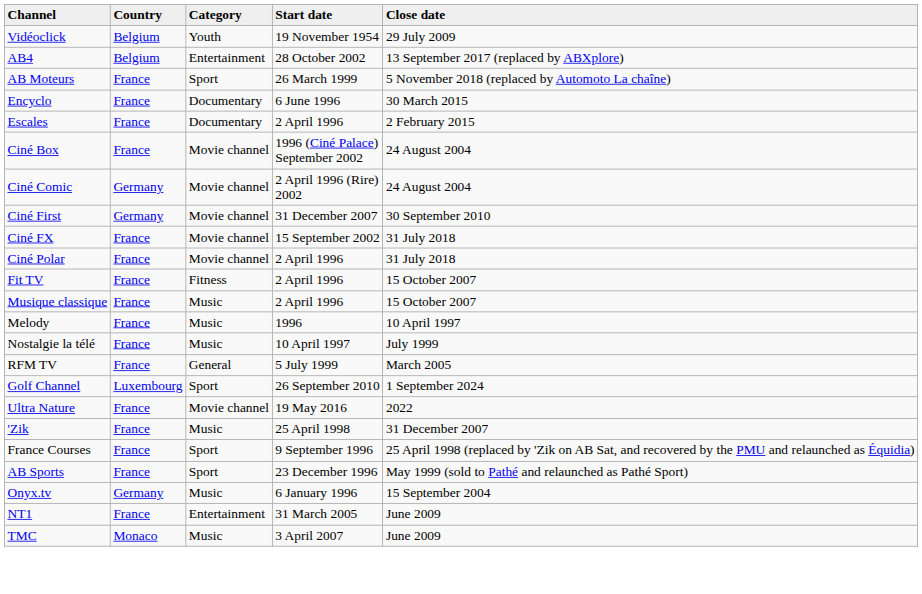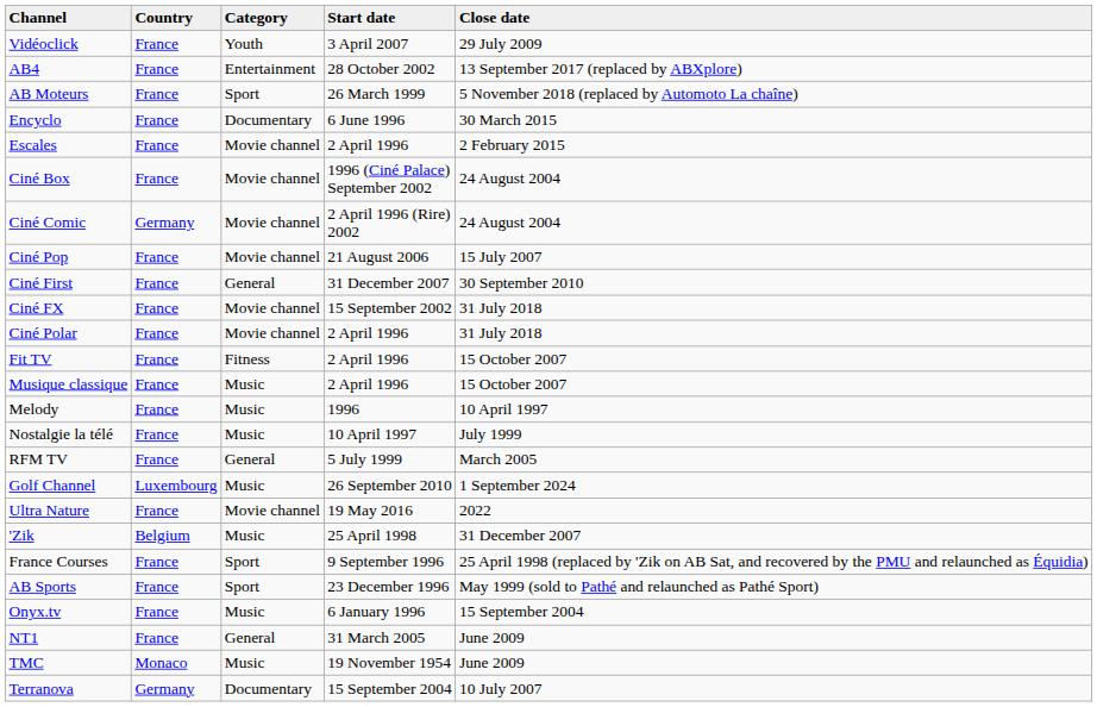 <table class="wikitable">
 <tr>
 <th style="background:#efefef; text-align:left;"><strong>Channel</strong></th>
 <th style="background:#efefef; text-align:left;"><strong>Country</strong></th>
 <th style="background:#efefef; text-align:left;"><strong>Category</strong></th>
 <th style="background:#efefef; text-align:left;"><strong>Start date</strong></th>
 <th style="background:#efefef; text-align:left;"><strong>Close date</strong></th>
 </tr>
 <tr>
 <td><a href='#'>Vidéoclick</a></td>
-<td><a href='#'>Belgium</a></td>
+<td><a href='#'>France</a></td>
 <td>Youth</td>
-<td>19 November 1954</td>
+<td>3 April 2007</td>
 <td>29 July 2009</td>
 </tr>
 <tr>
 <td><a href='#'>AB4</a></td>
-<td><a href='#'>Belgium</a></td>
+<td><a href='#'>France</a></td>
 <td>Entertainment</td>
 <td>28 October 2002</td>
 <td>13 September 2017 (replaced by <a href='#'>ABXplore</a>)</td>
 </tr>
 <tr>
 <td><a href='#'>AB Moteurs</a></td>
 <td><a href='#'>France</a></td>
 <td>Sport</td>
 <td>26 March 1999</td>
 <td>5 November 2018 (replaced by <a href='#'>Automoto La chaîne</a>)</td>
 </tr>
 <tr>
 <td><a href='#'>Encyclo</a></td>
 <td><a href='#'>France</a></td>
 <td>Documentary</td>
 <td>6 June 1996</td>
 <td>30 March 2015</td>
 </tr>
 <tr>
 <td><a href='#'>Escales</a></td>
 <td><a href='#'>France</a></td>
-<td>Documentary</td>
+<td>Movie channel</td>
 <td>2 April 1996</td>
 <td>2 February 2015</td>
 </tr>
 <tr>
 <td><a href='#'>Ciné Box</a></td>
 <td><a href='#'>France</a></td>
 <td>Movie channel</td>
 <td>1996 (<a href='#'>Ciné Palace</a>)<br> September 2002</td>
 <td>24 August 2004</td>
 </tr>
 <tr>
 <td><a href='#'>Ciné Comic</a></td>
 <td><a href='#'>Germany</a></td>
 <td>Movie channel</td>
 <td>2 April 1996 (Rire)<br> 2002</td>
 <td>24 August 2004</td>
 </tr>
 <tr>
+<td><a href='#'>Ciné Pop</a></td>
+<td><a href='#'>France</a></td>
+<td>Movie channel</td>
+<td>21 August 2006</td>
+<td>15 July 2007</td>
+</tr>
+<tr>
 <td><a href='#'>Ciné First</a></td>
-<td><a href='#'>Germany</a></td>
-<td>Movie channel</td>
+<td><a href='#'>France</a></td>
+<td>General</td>
 <td>31 December 2007</td>
 <td>30 September 2010</td>
 </tr>
 <tr>
 <td><a href='#'>Ciné FX</a></td>
 <td><a href='#'>France</a></td>
 <td>Movie channel</td>
 <td>15 September 2002</td>
 <td>31 July 2018</td>
 </tr>
 <tr>
 <td><a href='#'>Ciné Polar</a></td>
 <td><a href='#'>France</a></td>
 <td>Movie channel</td>
 <td>2 April 1996</td>
 <td>31 July 2018</td>
 </tr>
 <tr>
 <td><a href='#'>Fit TV</a></td>
 <td><a href='#'>France</a></td>
 <td>Fitness</td>
 <td>2 April 1996</td>
 <td>15 October 2007</td>
 </tr>
 <tr>
 <td><a href='#'>Musique classique</a></td>
 <td><a href='#'>France</a></td>
 <td>Music</td>
 <td>2 April 1996</td>
 <td>15 October 2007</td>
 </tr>
 <tr>
 <td>Melody</td>
 <td><a href='#'>France</a></td>
 <td>Music</td>
 <td>1996</td>
 <td>10 April 1997</td>
 </tr>
 <tr>
 <td>Nostalgie la télé</td>
 <td><a href='#'>France</a></td>
 <td>Music</td>
 <td>10 April 1997</td>
 <td>July 1999</td>
 </tr>
 <tr>
 <td>RFM TV</td>
 <td><a href='#'>France</a></td>
 <td>General</td>
 <td>5 July 1999</td>
 <td>March 2005</td>
 </tr>
 <tr>
 <td><a href='#'>Golf Channel</a></td>
 <td><a href='#'>Luxembourg</a></td>
-<td>Sport</td>
+<td>Music</td>
 <td>26 September 2010</td>
 <td>1 September 2024</td>
 </tr>
 <tr>
 <td><a href='#'>Ultra Nature</a></td>
 <td><a href='#'>France</a></td>
 <td>Movie channel</td>
 <td>19 May 2016</td>
 <td>2022</td>
 </tr>
 <tr>
 <td><a href='#'>'Zik</a></td>
-<td><a href='#'>France</a></td>
+<td><a href='#'>Belgium</a></td>
 <td>Music</td>
 <td>25 April 1998</td>
 <td>31 December 2007</td>
 </tr>
 <tr>
 <td>France Courses</td>
 <td><a href='#'>France</a></td>
 <td>Sport</td>
 <td>9 September 1996</td>
 <td>25 April 1998 (replaced by 'Zik on AB Sat, and recovered by the <a href='#'>PMU</a> and relaunched as <a href='#'>Équidia</a>)</td>
 </tr>
 <tr>
 <td><a href='#'>AB Sports</a></td>
 <td><a href='#'>France</a></td>
 <td>Sport</td>
 <td>23 December 1996</td>
 <td>May 1999 (sold to <a href='#'>Pathé</a> and relaunched as Pathé Sport)</td>
 </tr>
 <tr>
 <td><a href='#'>Onyx.tv</a></td>
-<td><a href='#'>Germany</a></td>
+<td><a href='#'>France</a></td>
 <td>Music</td>
 <td>6 January 1996</td>
 <td>15 September 2004</td>
 </tr>
 <tr>
 <td><a href='#'>NT1</a></td>
 <td><a href='#'>France</a></td>
-<td>Entertainment</td>
+<td>General</td>
 <td>31 March 2005</td>
 <td>June 2009</td>
 </tr>
 <tr>
 <td><a href='#'>TMC</a></td>
 <td><a href='#'>Monaco</a></td>
 <td>Music</td>
-<td>3 April 2007</td>
+<td>19 November 1954</td>
 <td>June 2009</td>
 </tr>
+<tr>
+<td><a href='#'>Terranova</a></td>
+<td><a href='#'>Germany</a></td>
+<td>Documentary</td>
+<td>15 September 2004</td>
+<td>10 July 2007</td>
+</tr>
 </table>
